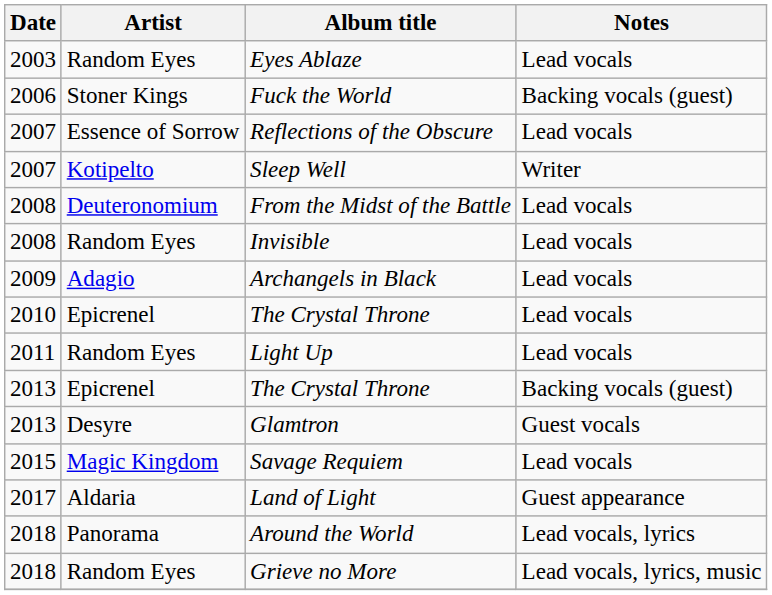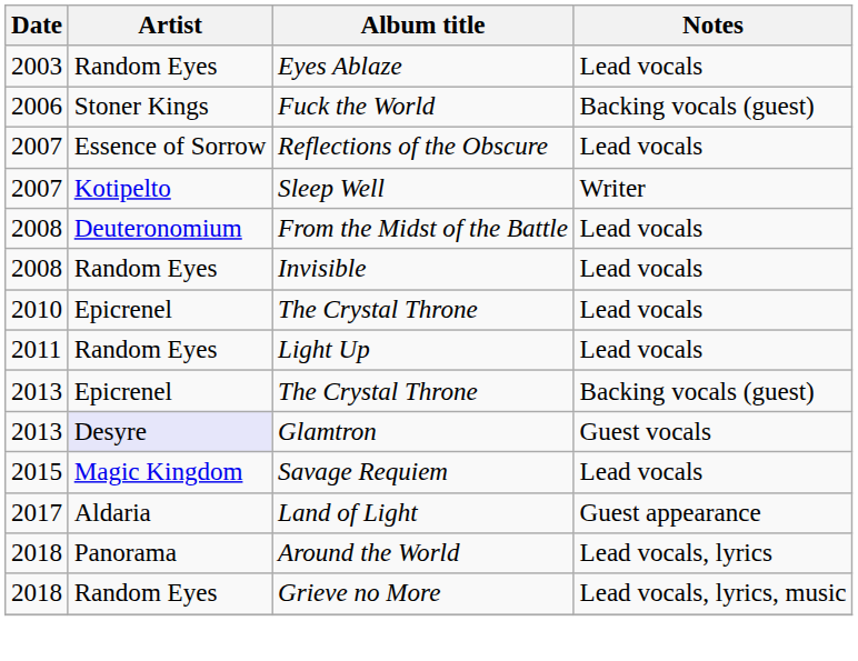 <table class="wikitable sortable">
 <tr style="background:#fff;">
 <th>Date</th>
 <th>Artist</th>
 <th>Album title</th>
 <th>Notes</th>
 </tr>
 <tr>
 <td>2003</td>
 <td>Random Eyes</td>
 <td><em>Eyes Ablaze</em></td>
 <td>Lead vocals</td>
 </tr>
 <tr>
 <td>2006</td>
 <td>Stoner Kings</td>
 <td><em>Fuck the World</em></td>
 <td>Backing vocals (guest)</td>
 </tr>
 <tr>
 <td>2007</td>
 <td>Essence of Sorrow</td>
 <td><em>Reflections of the Obscure</em></td>
 <td>Lead vocals</td>
 </tr>
 <tr>
 <td>2007</td>
 <td><a href='#'>Kotipelto</a></td>
 <td><em>Sleep Well</em></td>
 <td>Writer</td>
 </tr>
 <tr>
 <td>2008</td>
 <td><a href='#'>Deuteronomium</a></td>
 <td><em>From the Midst of the Battle</em></td>
 <td>Lead vocals</td>
 </tr>
 <tr>
 <td>2008</td>
 <td>Random Eyes</td>
 <td><em>Invisible</em></td>
 <td>Lead vocals</td>
 </tr>
 <tr>
-<td>2009</td>
-<td><a href='#'>Adagio</a></td>
-<td><em>Archangels in Black</em></td>
-<td>Lead vocals</td>
-</tr>
-<tr>
 <td>2010</td>
 <td>Epicrenel</td>
 <td><em>The Crystal Throne</em></td>
 <td>Lead vocals</td>
 </tr>
 <tr>
 <td>2011</td>
 <td>Random Eyes</td>
 <td><em>Light Up</em></td>
 <td>Lead vocals</td>
 </tr>
 <tr>
 <td>2013</td>
 <td>Epicrenel</td>
 <td><em>The Crystal Throne</em></td>
 <td>Backing vocals (guest)</td>
 </tr>
 <tr>
 <td>2013</td>
-<td>Desyre</td>
+<td style="background: lavender;">Desyre</td>
 <td><em>Glamtron</em></td>
 <td>Guest vocals</td>
 </tr>
 <tr>
 <td>2015</td>
 <td><a href='#'>Magic Kingdom</a></td>
 <td><em>Savage Requiem</em></td>
 <td>Lead vocals</td>
 </tr>
 <tr>
 <td>2017</td>
 <td>Aldaria</td>
 <td><em>Land of Light</em></td>
 <td>Guest appearance</td>
 </tr>
 <tr>
 <td>2018</td>
 <td>Panorama</td>
 <td><em>Around the World</em></td>
 <td>Lead vocals, lyrics</td>
 </tr>
 <tr>
 <td>2018</td>
 <td>Random Eyes</td>
 <td><em>Grieve no More</em></td>
 <td>Lead vocals, lyrics, music</td>
 </tr>
 <tr>
 </tr>
 </table>
